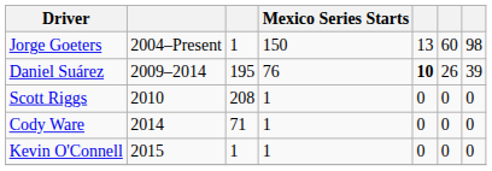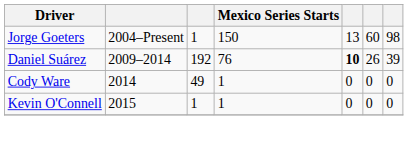 <table class="wikitable">
 <tr>
 <th>Driver</th>
 <th></th>
 <th></th>
 <th>Mexico Series Starts</th>
 <th></th>
 <th></th>
 <th></th>
 </tr>
 <tr>
 <td> <a href='#'>Jorge Goeters</a></td>
 <td>2004–Present</td>
 <td>1</td>
 <td>150</td>
 <td>13</td>
 <td>60</td>
 <td>98</td>
 </tr>
 <tr>
 <td> <a href='#'>Daniel Suárez</a></td>
 <td>2009–2014</td>
-<td>195</td>
+<td>192</td>
 <td>76</td>
 <td><strong>10</strong></td>
 <td>26</td>
 <td>39</td>
 </tr>
 <tr>
-<td> <a href='#'>Scott Riggs</a></td>
-<td>2010</td>
-<td>208</td>
-<td>1</td>
-<td>0</td>
-<td>0</td>
-<td>0</td>
-</tr>
-<tr>
 <td> <a href='#'>Cody Ware</a></td>
 <td>2014</td>
-<td>71</td>
+<td>49</td>
 <td>1</td>
 <td>0</td>
 <td>0</td>
 <td>0</td>
 </tr>
 <tr>
 <td> <a href='#'>Kevin O'Connell</a></td>
 <td>2015</td>
 <td>1</td>
 <td>1</td>
 <td>0</td>
 <td>0</td>
 <td>0</td>
 </tr>
 <tr>
 </tr>
 </table>
